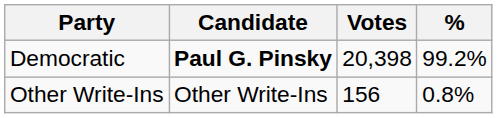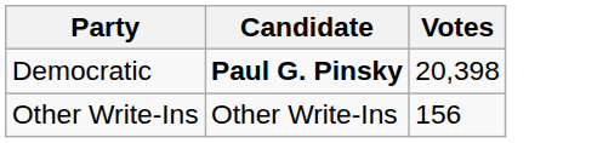 <table class="wikitable">
 <tr>
 <th>Party</th>
 <th>Candidate</th>
 <th>Votes</th>
-<th>%</th>
 </tr>
 <tr>
 <td>Democratic</td>
 <td><strong>Paul G. Pinsky</strong></td>
 <td>20,398</td>
-<td>99.2%</td>
 </tr>
 <tr>
 <td>Other Write-Ins</td>
 <td>Other Write-Ins</td>
 <td>156</td>
-<td>0.8%</td>
 </tr>
 </table>
